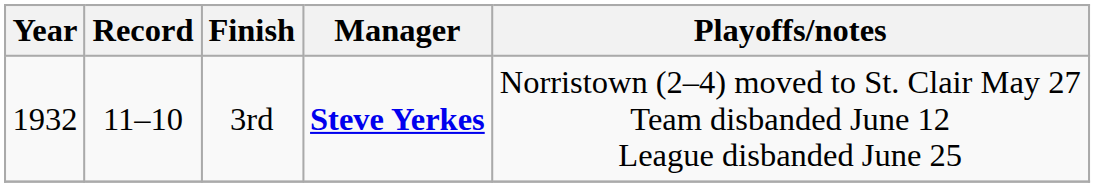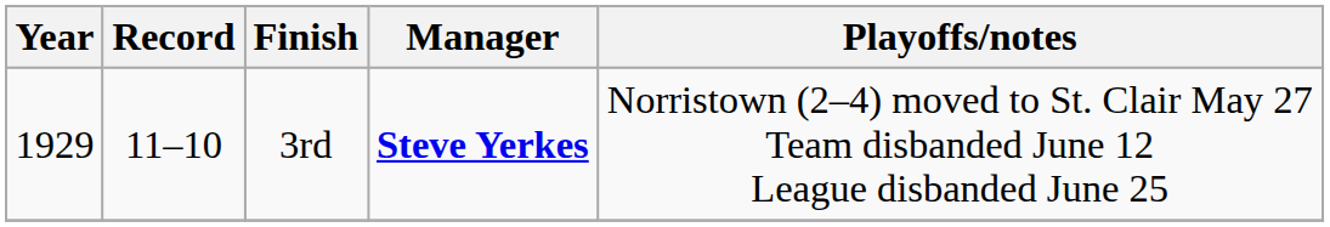 <table class="wikitable" style="text-align:center">
 <tr>
 <th>Year</th>
 <th>Record</th>
 <th>Finish</th>
 <th>Manager</th>
 <th>Playoffs/notes</th>
 </tr>
 <tr align=center>
-<td>1932</td>
+<td>1929</td>
 <td>11–10</td>
 <td>3rd</td>
 <td><strong><a href='#'>Steve Yerkes</a></strong></td>
 <td>Norristown (2–4) moved to St. Clair May 27<br>Team disbanded June 12<br>League disbanded June 25</td>
 </tr>
 <tr align=center>
 </tr>
 </table>
